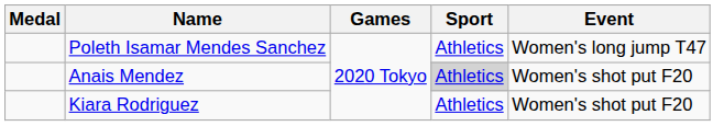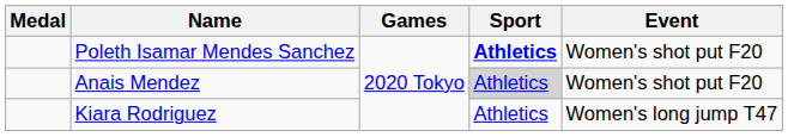 <table class="wikitable sortable">
 <tr>
 <th>Medal</th>
 <th>Name</th>
 <th>Games</th>
 <th>Sport</th>
 <th>Event</th>
 </tr>
 <tr>
 <td></td>
 <td><a href='#'>Poleth Isamar Mendes Sanchez</a></td>
 <td rowspan="3"> <a href='#'>2020 Tokyo</a></td>
-<td><a href='#'>Athletics</a></td>
-<td>Women's long jump T47</td>
+<td><strong><a href='#'>Athletics</a></strong></td>
+<td>Women's shot put F20</td>
 </tr>
 <tr>
 <td></td>
 <td><a href='#'>Anais Mendez</a></td>
 <td style="background: lightgrey;"><a href='#'>Athletics</a></td>
 <td>Women's shot put F20</td>
 </tr>
 <tr>
 <td></td>
 <td><a href='#'>Kiara Rodriguez</a></td>
 <td><a href='#'>Athletics</a></td>
-<td>Women's shot put F20</td>
+<td>Women's long jump T47</td>
 </tr>
 </table>
